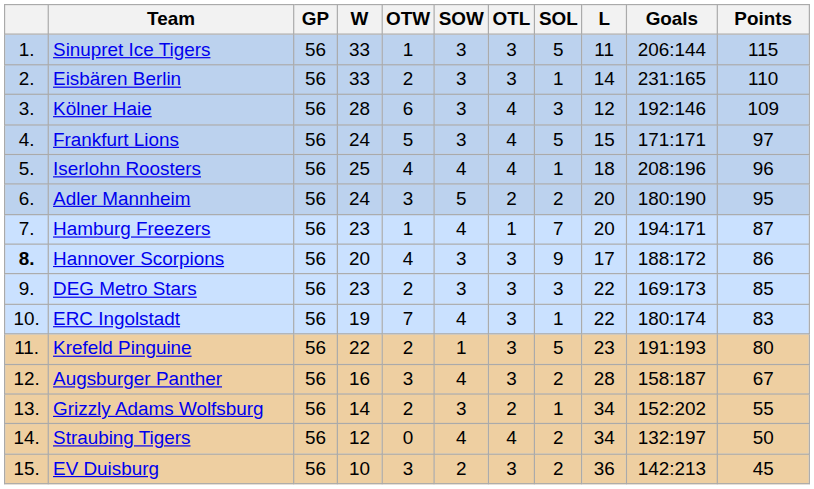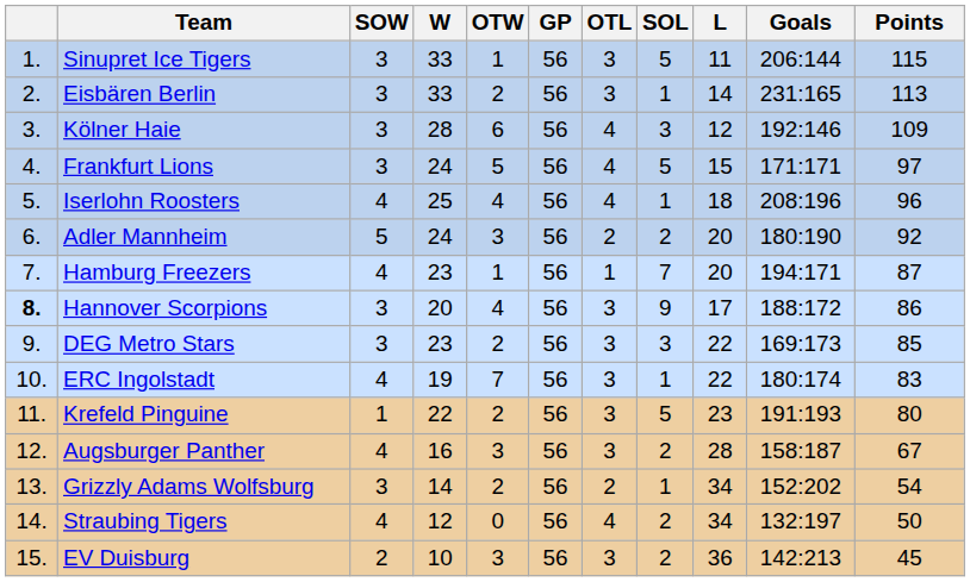 <table class="wikitable">
 <tr>
 <th width="30"></th>
 <th width="200">Team</th>
-<th width="30">GP</th>
+<th width="30">SOW</th>
 <th width="30">W</th>
 <th width="30">OTW</th>
-<th width="30">SOW</th>
+<th width="30">GP</th>
 <th width="30">OTL</th>
 <th width="30">SOL</th>
 <th width="30">L</th>
 <th width="70">Goals</th>
 <th width="70">Points</th>
 </tr>
 <tr bgcolor="#BCD2EE" align="center">
 <td>1.</td>
 <td align="left"><a href='#'>Sinupret Ice Tigers</a></td>
-<td>56</td>
+<td>3</td>
 <td>33</td>
 <td>1</td>
-<td>3</td>
+<td>56</td>
 <td>3</td>
 <td>5</td>
 <td>11</td>
 <td>206:144</td>
 <td>115</td>
 </tr>
 <tr bgcolor="#BCD2EE" align="center">
 <td>2.</td>
 <td align="left"><a href='#'>Eisbären Berlin</a></td>
-<td>56</td>
+<td>3</td>
 <td>33</td>
 <td>2</td>
-<td>3</td>
+<td>56</td>
 <td>3</td>
 <td>1</td>
 <td>14</td>
 <td>231:165</td>
-<td>110</td>
+<td>113</td>
 </tr>
 <tr bgcolor="#BCD2EE" align="center">
 <td>3.</td>
 <td align="left"><a href='#'>Kölner Haie</a></td>
-<td>56</td>
+<td>3</td>
 <td>28</td>
 <td>6</td>
-<td>3</td>
+<td>56</td>
 <td>4</td>
 <td>3</td>
 <td>12</td>
 <td>192:146</td>
 <td>109</td>
 </tr>
 <tr bgcolor="#BCD2EE" align="center">
 <td>4.</td>
 <td align="left"><a href='#'>Frankfurt Lions</a></td>
-<td>56</td>
+<td>3</td>
 <td>24</td>
 <td>5</td>
-<td>3</td>
+<td>56</td>
 <td>4</td>
 <td>5</td>
 <td>15</td>
 <td>171:171</td>
 <td>97</td>
 </tr>
 <tr bgcolor="#BCD2EE" align="center">
 <td>5.</td>
 <td align="left"><a href='#'>Iserlohn Roosters</a></td>
-<td>56</td>
+<td>4</td>
 <td>25</td>
 <td>4</td>
-<td>4</td>
+<td>56</td>
 <td>4</td>
 <td>1</td>
 <td>18</td>
 <td>208:196</td>
 <td>96</td>
 </tr>
 <tr bgcolor="#BCD2EE" align="center">
 <td>6.</td>
 <td align="left"><a href='#'>Adler Mannheim</a></td>
-<td>56</td>
+<td>5</td>
 <td>24</td>
 <td>3</td>
-<td>5</td>
+<td>56</td>
 <td>2</td>
 <td>2</td>
 <td>20</td>
 <td>180:190</td>
-<td>95</td>
+<td>92</td>
 </tr>
 <tr bgcolor="#CAE1FF" align="center">
 <td>7.</td>
 <td align="left"><a href='#'>Hamburg Freezers</a></td>
-<td>56</td>
+<td>4</td>
 <td>23</td>
 <td>1</td>
-<td>4</td>
+<td>56</td>
 <td>1</td>
 <td>7</td>
 <td>20</td>
 <td>194:171</td>
 <td>87</td>
 </tr>
 <tr bgcolor="#CAE1FF" align="center">
 <td><strong>8.</strong></td>
 <td align="left"><a href='#'>Hannover Scorpions</a></td>
-<td>56</td>
+<td>3</td>
 <td>20</td>
 <td>4</td>
-<td>3</td>
+<td>56</td>
 <td>3</td>
 <td>9</td>
 <td>17</td>
 <td>188:172</td>
 <td>86</td>
 </tr>
 <tr bgcolor="#CAE1FF" align="center">
 <td>9.</td>
 <td align="left"><a href='#'>DEG Metro Stars</a></td>
-<td>56</td>
+<td>3</td>
 <td>23</td>
 <td>2</td>
-<td>3</td>
+<td>56</td>
 <td>3</td>
 <td>3</td>
 <td>22</td>
 <td>169:173</td>
 <td>85</td>
 </tr>
 <tr bgcolor="#CAE1FF" align="center">
 <td>10.</td>
 <td align="left"><a href='#'>ERC Ingolstadt</a></td>
-<td>56</td>
+<td>4</td>
 <td>19</td>
 <td>7</td>
-<td>4</td>
+<td>56</td>
 <td>3</td>
 <td>1</td>
 <td>22</td>
 <td>180:174</td>
 <td>83</td>
 </tr>
 <tr bgcolor="#EECFA1" align="center">
 <td>11.</td>
 <td align="left"><a href='#'>Krefeld Pinguine</a></td>
-<td>56</td>
+<td>1</td>
 <td>22</td>
 <td>2</td>
-<td>1</td>
+<td>56</td>
 <td>3</td>
 <td>5</td>
 <td>23</td>
 <td>191:193</td>
 <td>80</td>
 </tr>
 <tr bgcolor="#EECFA1" align="center">
 <td>12.</td>
 <td align="left"><a href='#'>Augsburger Panther</a></td>
-<td>56</td>
+<td>4</td>
 <td>16</td>
 <td>3</td>
-<td>4</td>
+<td>56</td>
 <td>3</td>
 <td>2</td>
 <td>28</td>
 <td>158:187</td>
 <td>67</td>
 </tr>
 <tr bgcolor="#EECFA1" align="center">
 <td>13.</td>
 <td align="left"><a href='#'>Grizzly Adams Wolfsburg</a></td>
-<td>56</td>
+<td>3</td>
 <td>14</td>
 <td>2</td>
-<td>3</td>
+<td>56</td>
 <td>2</td>
 <td>1</td>
 <td>34</td>
 <td>152:202</td>
-<td>55</td>
+<td>54</td>
 </tr>
 <tr bgcolor="#EECFA1" align="center">
 <td>14.</td>
 <td align="left"><a href='#'>Straubing Tigers</a></td>
-<td>56</td>
+<td>4</td>
 <td>12</td>
 <td>0</td>
-<td>4</td>
+<td>56</td>
 <td>4</td>
 <td>2</td>
 <td>34</td>
 <td>132:197</td>
 <td>50</td>
 </tr>
 <tr bgcolor="#EECFA1" align="center">
 <td>15.</td>
 <td align="left"><a href='#'>EV Duisburg</a></td>
-<td>56</td>
+<td>2</td>
 <td>10</td>
 <td>3</td>
-<td>2</td>
+<td>56</td>
 <td>3</td>
 <td>2</td>
 <td>36</td>
 <td>142:213</td>
 <td>45</td>
 </tr>
 </table>
